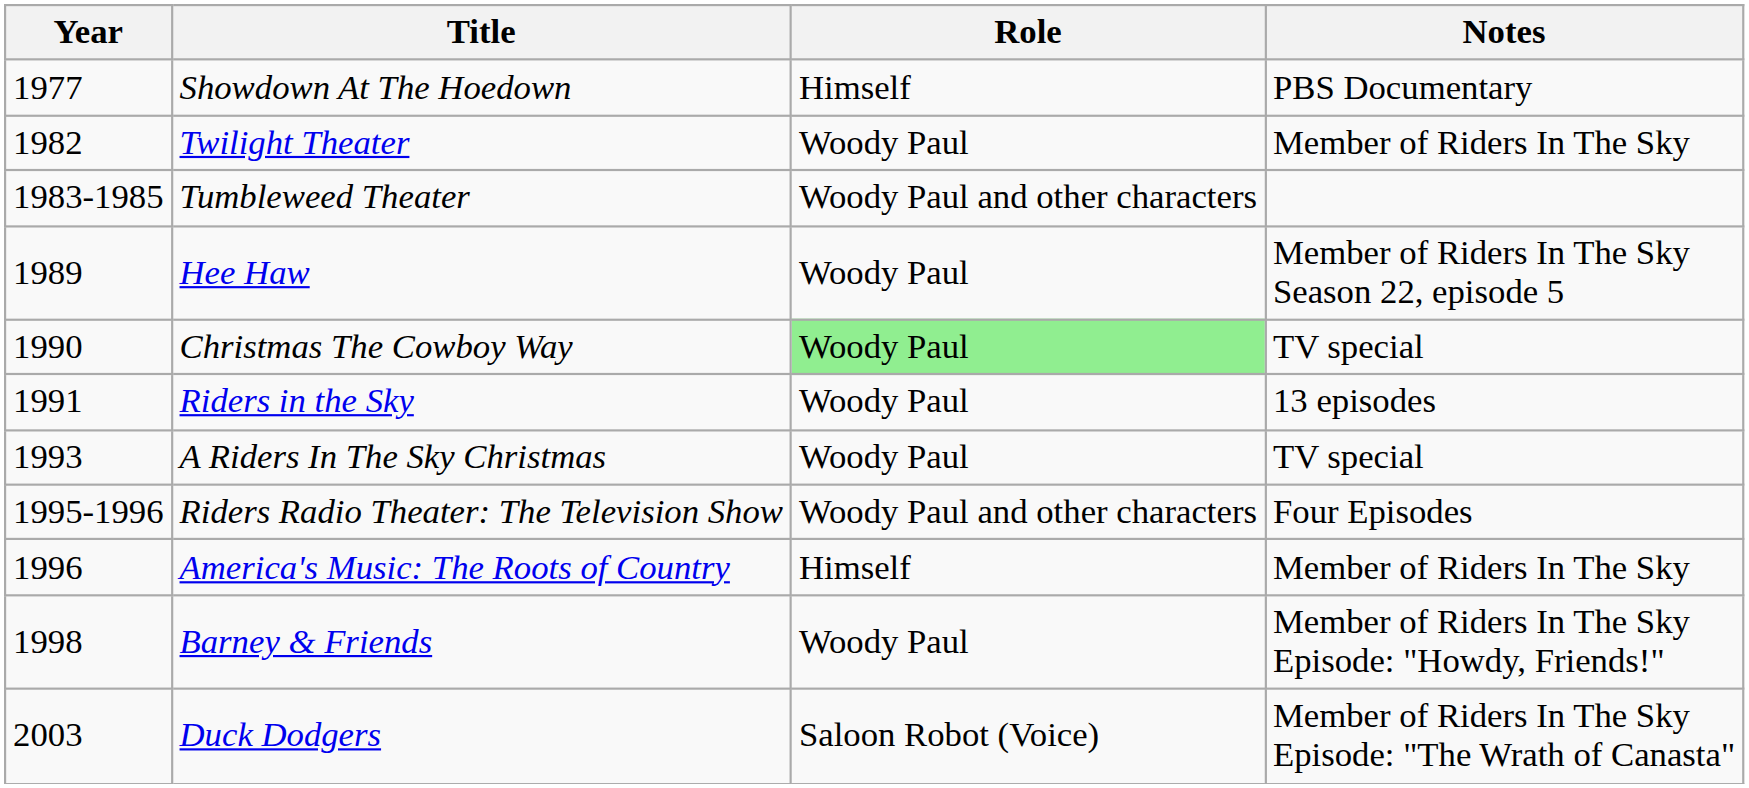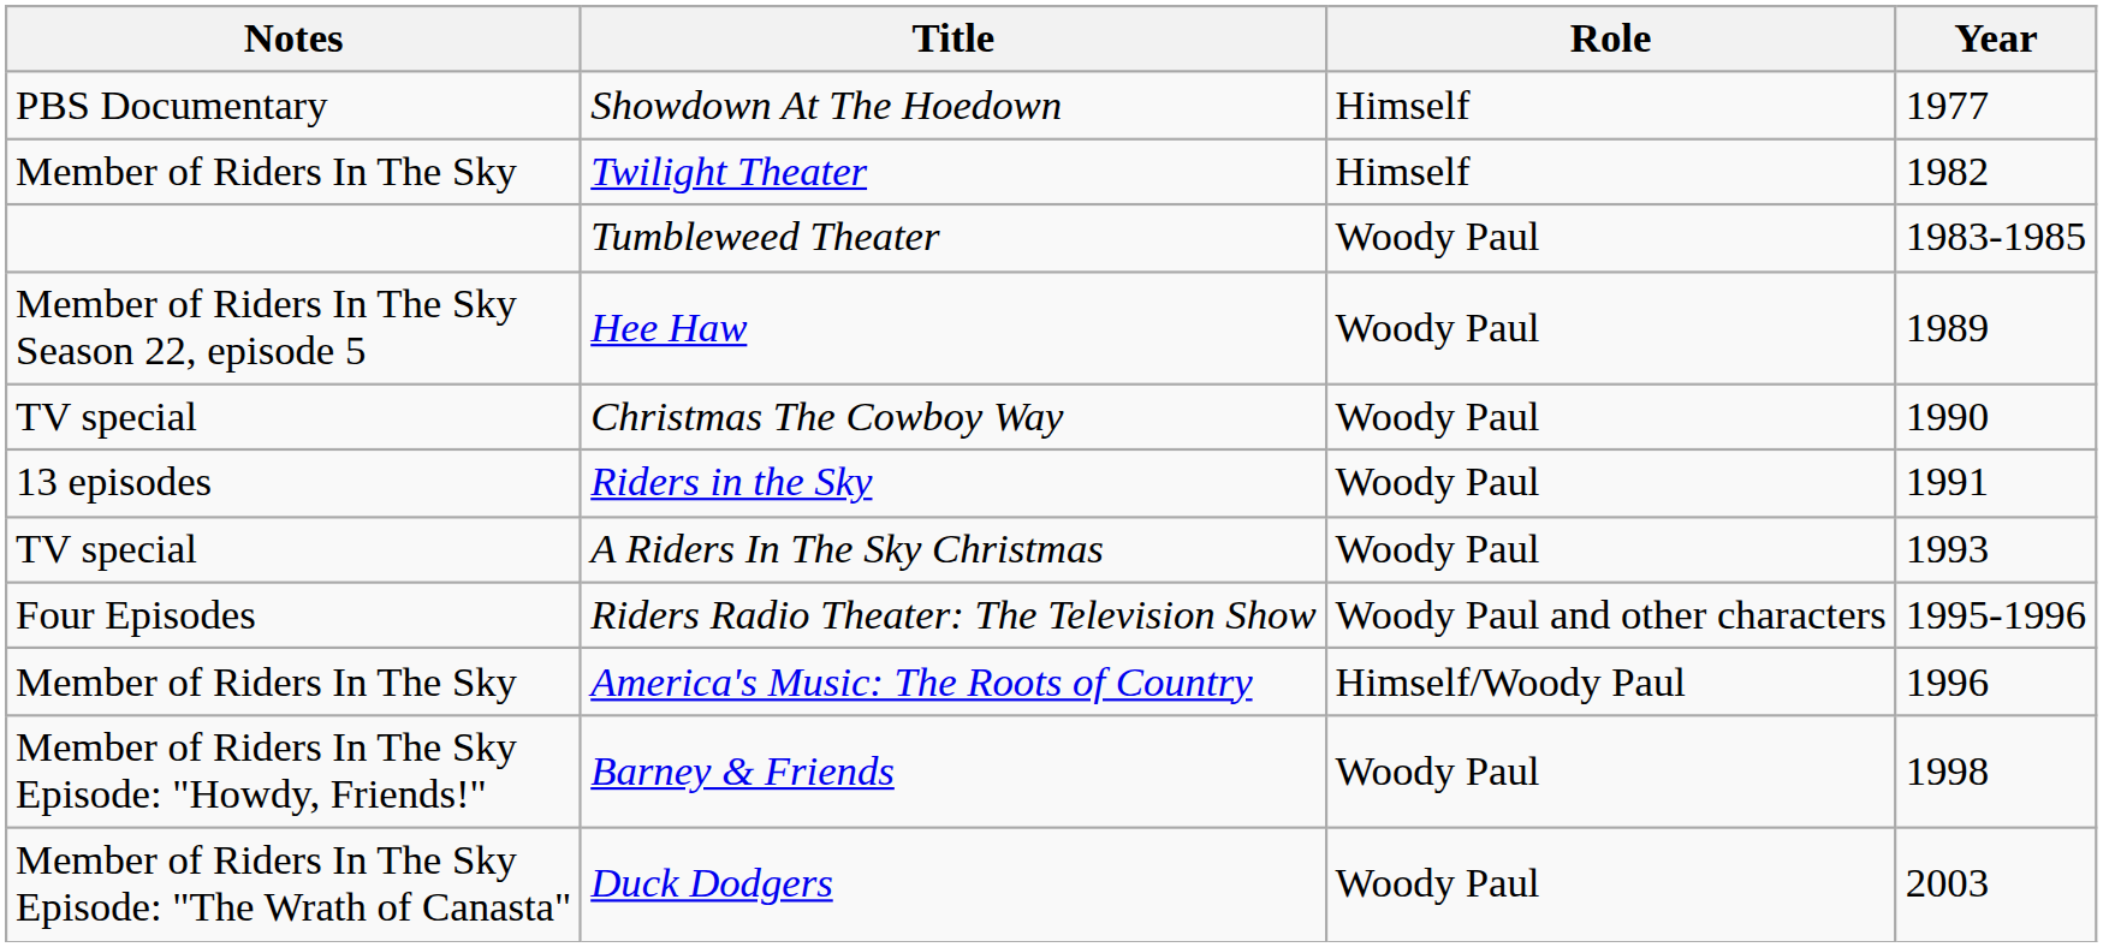 <table class="wikitable">
 <tr>
-<th>Year</th>
+<th>Notes</th>
 <th>Title</th>
 <th>Role</th>
-<th>Notes</th>
+<th>Year</th>
 </tr>
 <tr>
-<td>1977</td>
+<td>PBS Documentary</td>
 <td><em>Showdown At The Hoedown</em></td>
 <td>Himself</td>
-<td>PBS Documentary</td>
+<td>1977</td>
 </tr>
 <tr>
+<td>Member of Riders In The Sky</td>
+<td><em><a href='#'>Twilight Theater</a></em></td>
+<td>Himself</td>
 <td>1982</td>
-<td><em><a href='#'>Twilight Theater</a></em></td>
-<td>Woody Paul</td>
-<td>Member of Riders In The Sky</td>
 </tr>
 <tr>
+<td></td>
+<td><em>Tumbleweed Theater</em></td>
+<td>Woody Paul</td>
 <td>1983-1985</td>
-<td><em>Tumbleweed Theater</em></td>
-<td>Woody Paul and other characters</td>
-<td></td>
 </tr>
 <tr>
-<td>1989</td>
+<td>Member of Riders In The Sky<br>Season 22, episode 5</td>
 <td><em><a href='#'>Hee Haw</a></em></td>
 <td>Woody Paul</td>
-<td>Member of Riders In The Sky<br>Season 22, episode 5</td>
+<td>1989</td>
 </tr>
 <tr>
+<td>TV special</td>
+<td><em>Christmas The Cowboy Way</em></td>
+<td>Woody Paul</td>
 <td>1990</td>
-<td><em>Christmas The Cowboy Way</em></td>
-<td style="background: lightgreen;">Woody Paul</td>
-<td>TV special</td>
 </tr>
 <tr>
-<td>1991</td>
+<td>13 episodes</td>
 <td><em><a href='#'>Riders in the Sky</a></em></td>
 <td>Woody Paul</td>
-<td>13 episodes</td>
+<td>1991</td>
 </tr>
 <tr>
-<td>1993</td>
+<td>TV special</td>
 <td><em>A Riders In The Sky Christmas</em></td>
 <td>Woody Paul</td>
-<td>TV special</td>
+<td>1993</td>
 </tr>
 <tr>
-<td>1995-1996</td>
+<td>Four Episodes</td>
 <td><em>Riders Radio Theater: The Television Show</em></td>
 <td>Woody Paul and other characters</td>
-<td>Four Episodes</td>
+<td>1995-1996</td>
 </tr>
 <tr>
+<td>Member of Riders In The Sky</td>
+<td><em><a href='#'>America's Music: The Roots of Country</a></em></td>
+<td>Himself/Woody Paul</td>
 <td>1996</td>
-<td><em><a href='#'>America's Music: The Roots of Country</a></em></td>
-<td>Himself</td>
-<td>Member of Riders In The Sky</td>
 </tr>
 <tr>
-<td>1998</td>
+<td>Member of Riders In The Sky<br>Episode: "Howdy, Friends!"</td>
 <td><em><a href='#'>Barney & Friends</a></em></td>
 <td>Woody Paul</td>
-<td>Member of Riders In The Sky<br>Episode: "Howdy, Friends!"</td>
+<td>1998</td>
 </tr>
 <tr>
+<td>Member of Riders In The Sky<br>Episode: "The Wrath of Canasta"</td>
+<td><em><a href='#'>Duck Dodgers</a></em></td>
+<td>Woody Paul</td>
 <td>2003</td>
-<td><em><a href='#'>Duck Dodgers</a></em></td>
-<td>Saloon Robot (Voice)</td>
-<td>Member of Riders In The Sky<br>Episode: "The Wrath of Canasta"</td>
 </tr>
 </table>
